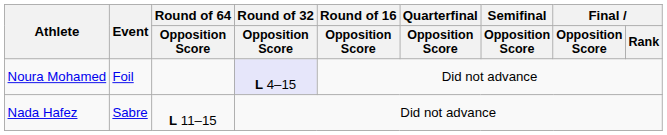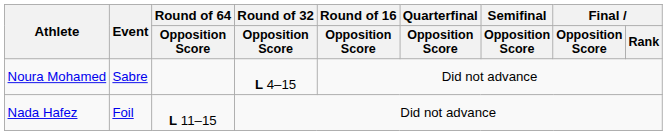 <table class="wikitable" style="font-size:90%">
 <tr>
 <th rowspan=2>Athlete</th>
 <th rowspan=2>Event</th>
 <th>Round of 64</th>
 <th>Round of 32</th>
 <th>Round of 16</th>
 <th>Quarterfinal</th>
 <th>Semifinal</th>
 <th colspan=2>Final / </th>
 </tr>
 <tr style="font-size:95%">
 <th>Opposition<br>Score</th>
 <th>Opposition<br>Score</th>
 <th>Opposition<br>Score</th>
 <th>Opposition<br>Score</th>
 <th>Opposition<br>Score</th>
 <th>Opposition<br>Score</th>
 <th>Rank</th>
 </tr>
 <tr align=center>
 <td align=left><a href='#'>Noura Mohamed</a></td>
-<td align=left><a href='#'>Foil</a></td>
+<td align=left><a href='#'>Sabre</a></td>
 <td></td>
-<td style="background: lavender;"><br><strong>L</strong> 4–15</td>
+<td><br><strong>L</strong> 4–15</td>
 <td colspan=5>Did not advance</td>
 </tr>
 <tr align=center>
 <td align=left><a href='#'>Nada Hafez</a></td>
-<td align=left><a href='#'>Sabre</a></td>
+<td align=left><a href='#'>Foil</a></td>
 <td><br><strong>L</strong> 11–15</td>
 <td colspan=6>Did not advance</td>
 </tr>
 </table>
